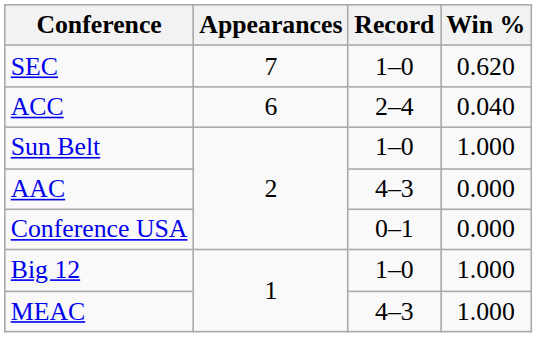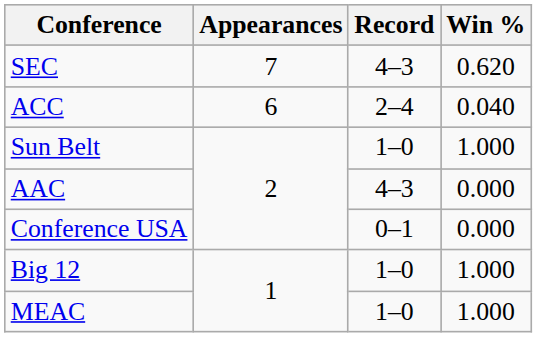 <table class="wikitable sortable" style="text-align:center;">
 <tr>
 <th>Conference</th>
 <th>Appearances</th>
 <th>Record</th>
 <th>Win %</th>
 </tr>
 <tr>
 <td align="left"><a href='#'>SEC</a></td>
 <td>7</td>
-<td>1–0</td>
+<td>4–3</td>
 <td>0.620</td>
 </tr>
 <tr>
 <td align="left"><a href='#'>ACC</a></td>
 <td>6</td>
 <td>2–4</td>
 <td>0.040</td>
 </tr>
 <tr>
 <td align="left"><a href='#'>Sun Belt</a></td>
 <td rowspan="3">2</td>
 <td>1–0</td>
 <td>1.000</td>
 </tr>
 <tr>
 <td align="left"><a href='#'>AAC</a></td>
 <td>4–3</td>
 <td>0.000</td>
 </tr>
 <tr>
 <td align="left"><a href='#'>Conference USA</a></td>
 <td>0–1</td>
 <td>0.000</td>
 </tr>
 <tr>
 <td align="left"><a href='#'>Big 12</a></td>
 <td rowspan="2">1</td>
 <td>1–0</td>
 <td>1.000</td>
 </tr>
 <tr>
 <td align="left"><a href='#'>MEAC</a></td>
-<td>4–3</td>
+<td>1–0</td>
 <td>1.000</td>
 </tr>
 </table>
